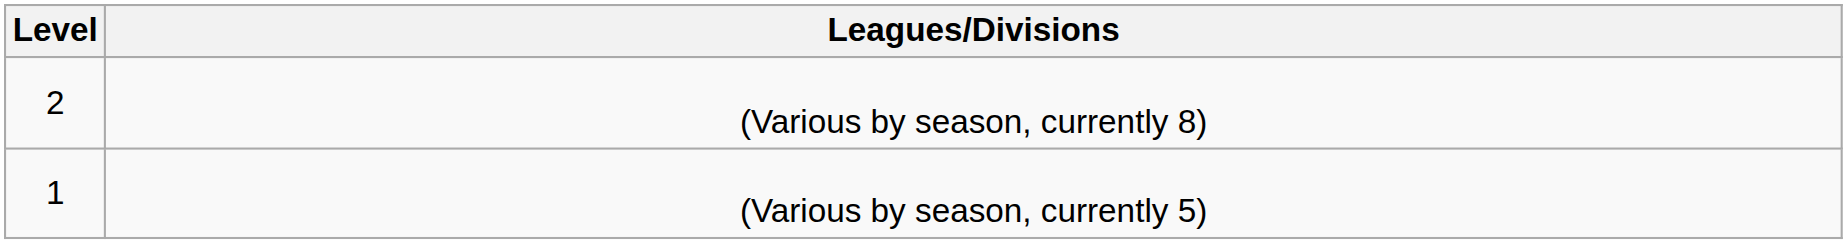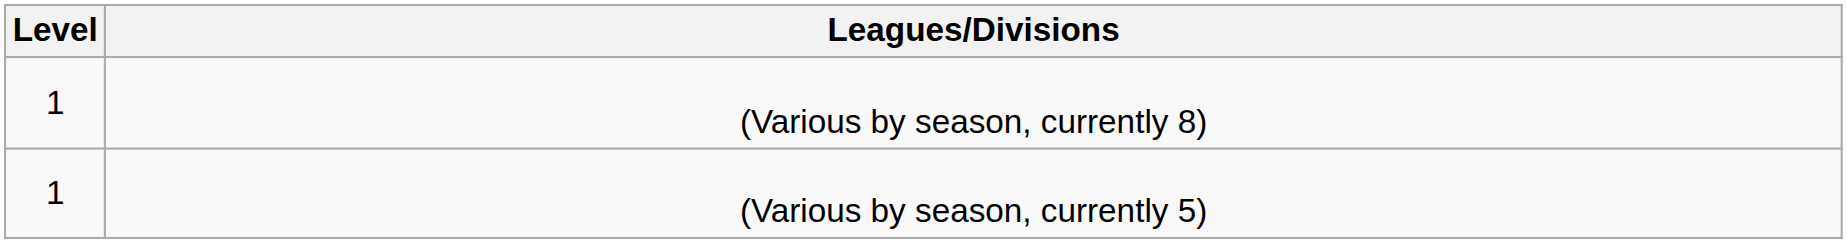 <table class="wikitable" style="text-align:center; width:100%;">
 <tr>
 <th>Level</th>
 <th colspan="2" width="96%">Leagues/Divisions</th>
 </tr>
 <tr>
-<td width="4%">2</td>
+<td width="4%">1</td>
 <td colspan="2" width="96%"><strong></strong><br>(Various by season, currently 8)</td>
 </tr>
 <tr>
 <td width="4%">1</td>
 <td colspan="2" width="96%"><strong></strong><br>(Various by season, currently 5)</td>
 </tr>
 </table>
